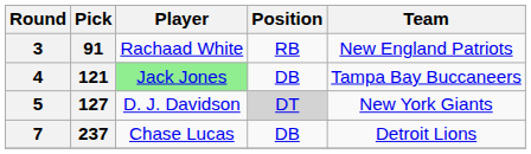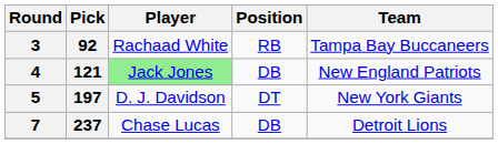 <table class="wikitable" style="text-align:center;">
 <tr>
 <th>Round</th>
 <th>Pick</th>
 <th>Player</th>
 <th>Position</th>
 <th>Team</th>
 </tr>
 <tr>
 <th>3</th>
-<th>91</th>
+<th>92</th>
 <td><a href='#'>Rachaad White</a></td>
 <td><a href='#'>RB</a></td>
-<td><a href='#'>New England Patriots</a></td>
+<td><a href='#'>Tampa Bay Buccaneers</a></td>
 </tr>
 <tr>
 <th>4</th>
 <th>121</th>
 <td style="background: lightgreen;"><a href='#'>Jack Jones</a></td>
 <td><a href='#'>DB</a></td>
-<td><a href='#'>Tampa Bay Buccaneers</a></td>
+<td><a href='#'>New England Patriots</a></td>
 </tr>
 <tr>
 <th>5</th>
-<th>127</th>
+<th>197</th>
 <td><a href='#'>D. J. Davidson</a></td>
-<td style="background: lightgrey;"><a href='#'>DT</a></td>
+<td><a href='#'>DT</a></td>
 <td><a href='#'>New York Giants</a></td>
 </tr>
 <tr>
 <th>7</th>
 <th>237</th>
 <td><a href='#'>Chase Lucas</a></td>
 <td><a href='#'>DB</a></td>
 <td><a href='#'>Detroit Lions</a></td>
 </tr>
 <tr>
 </tr>
 </table>
